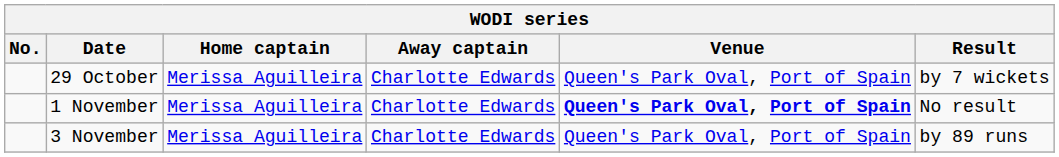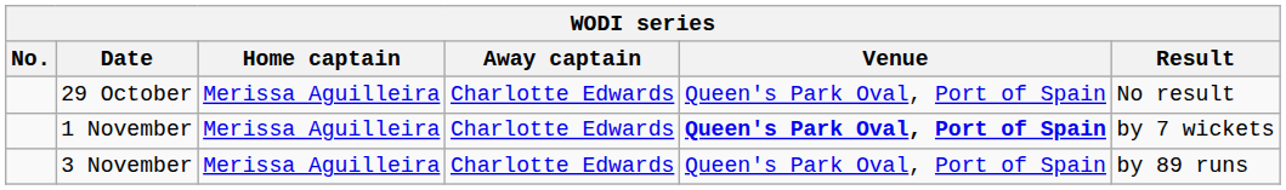 <table class="wikitable">
 <tr>
 <th colspan="9">WODI series</th>
 </tr>
 <tr>
 <th>No.</th>
 <th>Date</th>
 <th>Home captain</th>
 <th>Away captain</th>
 <th>Venue</th>
 <th>Result</th>
 </tr>
 <tr>
 <td></td>
 <td>29 October</td>
 <td><a href='#'>Merissa Aguilleira</a></td>
 <td><a href='#'>Charlotte Edwards</a></td>
 <td><a href='#'>Queen's Park Oval</a>, <a href='#'>Port of Spain</a></td>
-<td> by 7 wickets</td>
+<td>No result</td>
 </tr>
 <tr>
 <td></td>
 <td>1 November</td>
 <td><a href='#'>Merissa Aguilleira</a></td>
 <td><a href='#'>Charlotte Edwards</a></td>
 <td><strong><a href='#'>Queen's Park Oval</a>, <a href='#'>Port of Spain</a></strong></td>
-<td>No result</td>
+<td> by 7 wickets</td>
 </tr>
 <tr>
 <td></td>
 <td>3 November</td>
 <td><a href='#'>Merissa Aguilleira</a></td>
 <td><a href='#'>Charlotte Edwards</a></td>
 <td><a href='#'>Queen's Park Oval</a>, <a href='#'>Port of Spain</a></td>
 <td> by 89 runs</td>
 </tr>
 </table>
